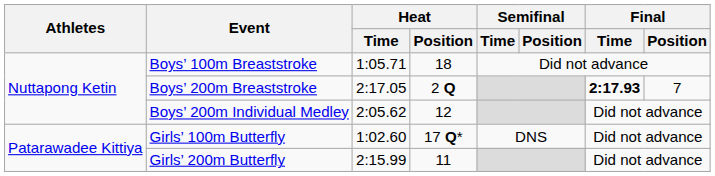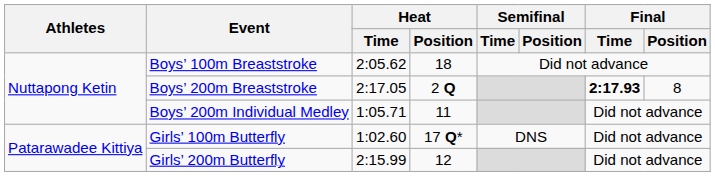 <table class="wikitable" border="1" style="font-size:90%">
 <tr>
 <th rowspan=2>Athletes</th>
 <th rowspan=2>Event</th>
 <th colspan=2>Heat</th>
 <th colspan=2>Semifinal</th>
 <th colspan=2>Final</th>
 </tr>
 <tr>
 <th>Time</th>
 <th>Position</th>
 <th>Time</th>
 <th>Position</th>
 <th>Time</th>
 <th>Position</th>
 </tr>
 <tr>
 <td rowspan=3><a href='#'>Nuttapong Ketin</a></td>
 <td><a href='#'>Boys’ 100m Breaststroke</a></td>
-<td align=center>1:05.71</td>
+<td align=center>2:05.62</td>
 <td align=center>18</td>
 <td colspan="4" align=center>Did not advance</td>
 </tr>
 <tr>
 <td><a href='#'>Boys’ 200m Breaststroke</a></td>
 <td align=center>2:17.05</td>
 <td align=center>2 <strong>Q</strong></td>
 <td colspan=2 bgcolor=#DCDCDC></td>
 <td align=center><strong>2:17.93</strong></td>
-<td align=center>7</td>
+<td align=center>8</td>
 </tr>
 <tr>
 <td><a href='#'>Boys’ 200m Individual Medley</a></td>
-<td align=center>2:05.62</td>
-<td align=center>12</td>
+<td align=center>1:05.71</td>
+<td align=center>11</td>
 <td colspan=2 bgcolor=#DCDCDC></td>
 <td colspan="2" align=center>Did not advance</td>
 </tr>
 <tr>
 <td rowspan=2><a href='#'>Patarawadee Kittiya</a></td>
 <td><a href='#'>Girls’ 100m Butterfly</a></td>
 <td align=center>1:02.60</td>
 <td align=center>17 <strong>Q</strong>*</td>
 <td colspan="2" align=center>DNS</td>
 <td colspan="2" align=center>Did not advance</td>
 </tr>
 <tr>
 <td><a href='#'>Girls’ 200m Butterfly</a></td>
 <td align=center>2:15.99</td>
-<td align=center>11</td>
+<td align=center>12</td>
 <td colspan=2 bgcolor=#DCDCDC></td>
 <td colspan="2" align=center>Did not advance</td>
 </tr>
 </table>
